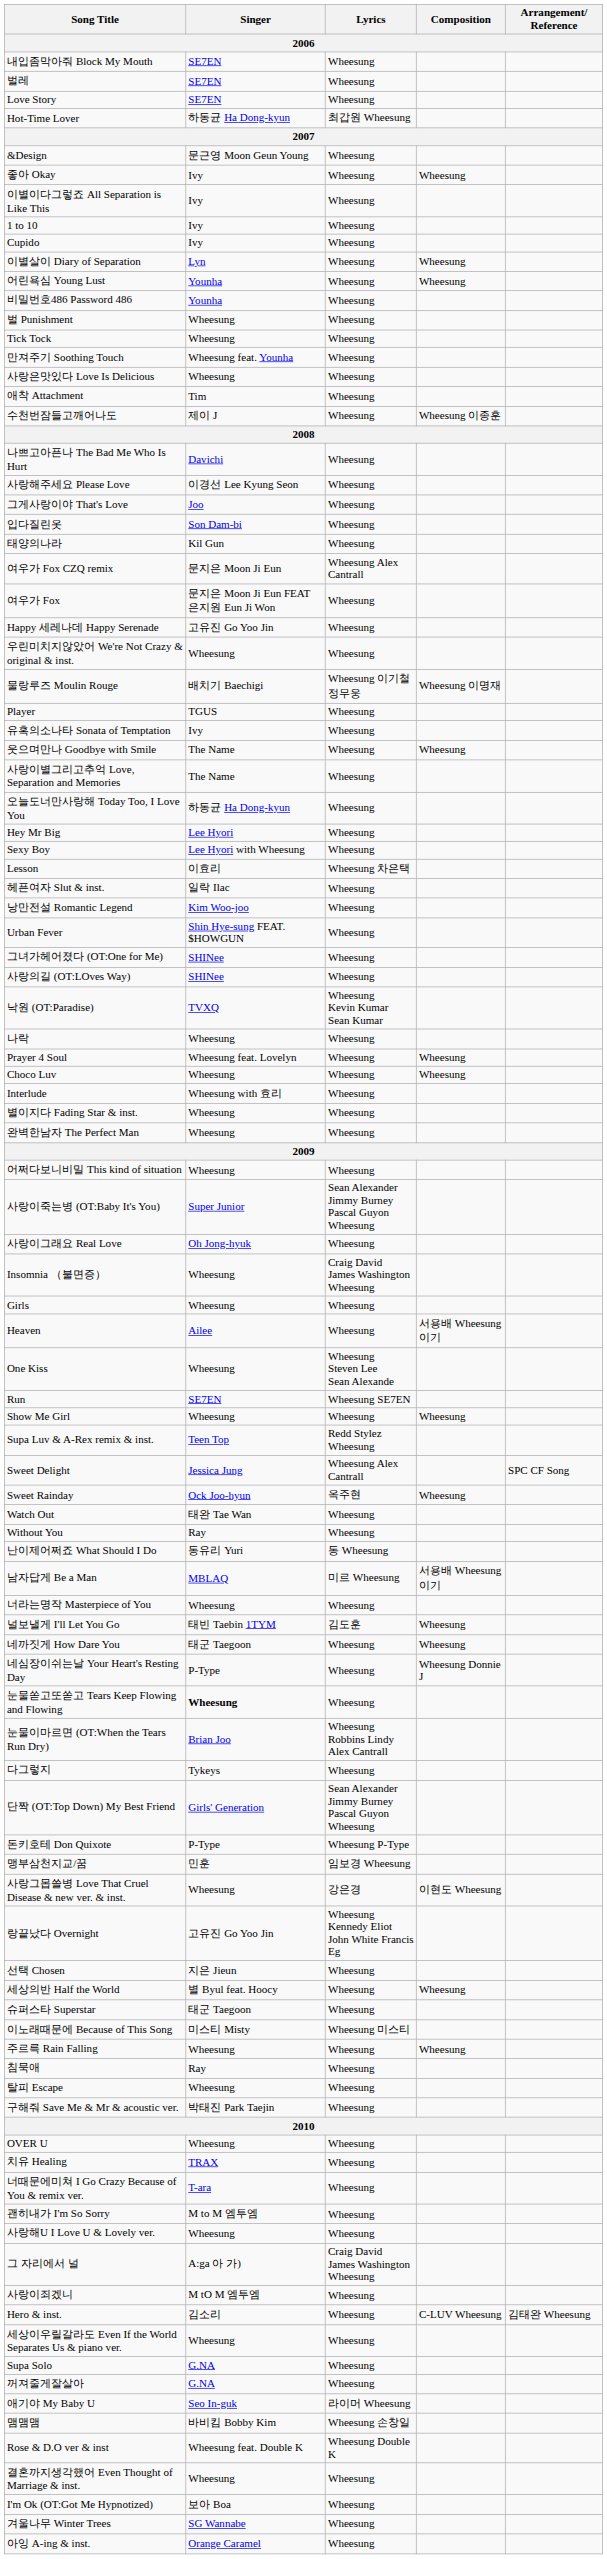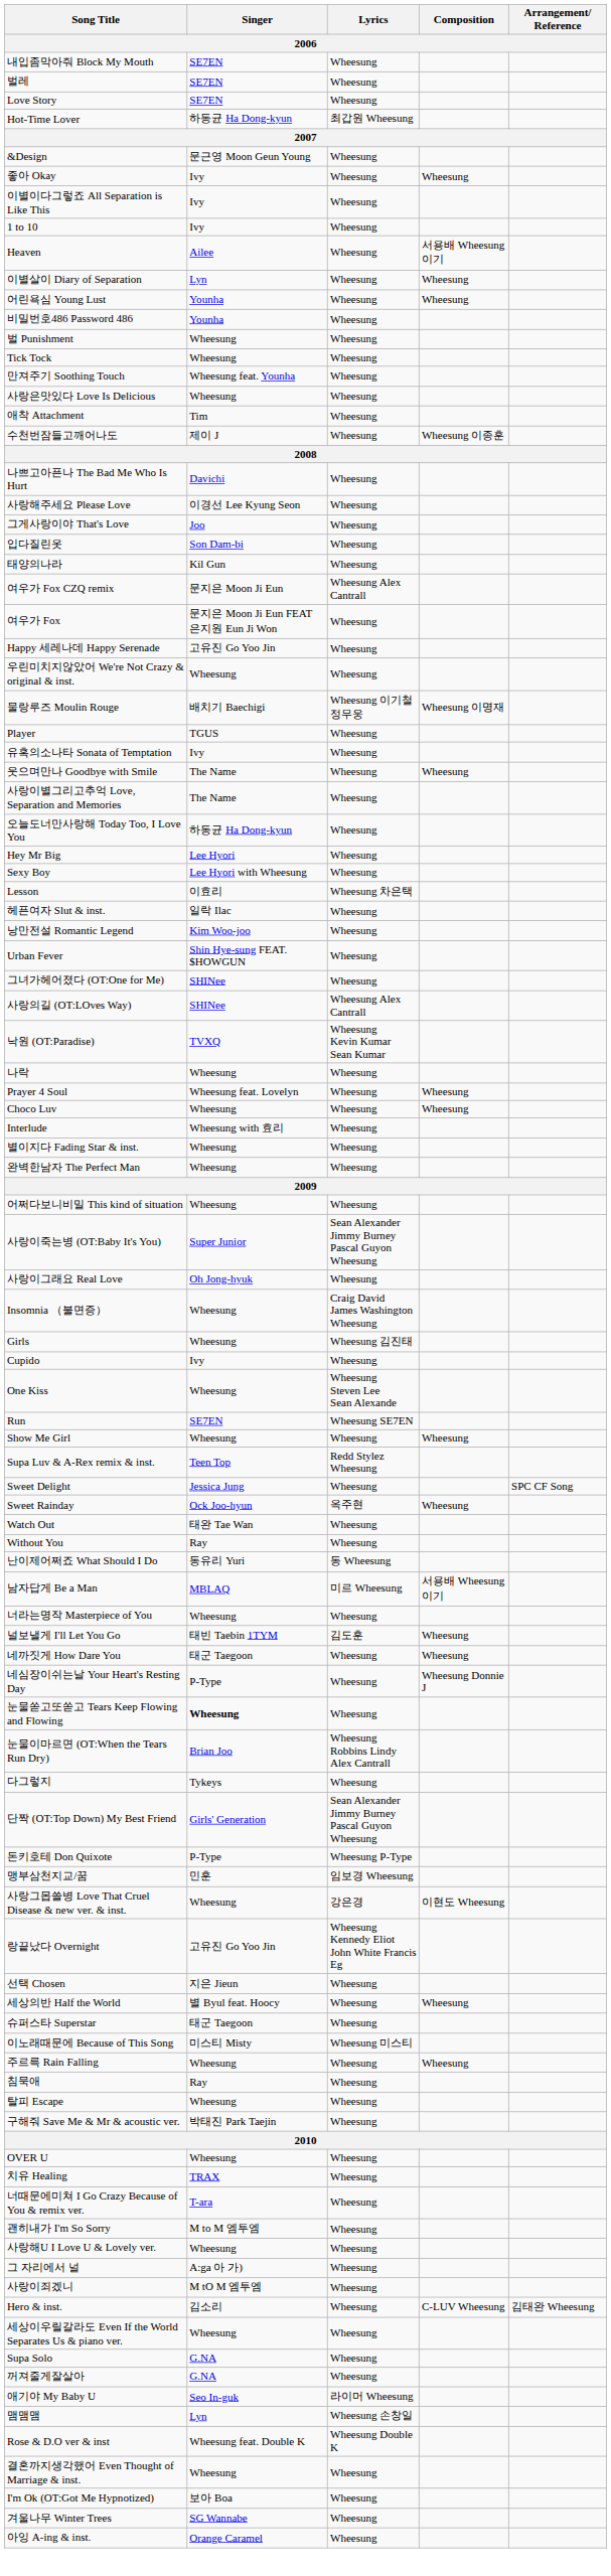 <table class="wikitable" style="text-align:left">
 <tr>
 <th>Song Title</th>
 <th>Singer</th>
 <th>Lyrics</th>
 <th>Composition</th>
 <th>Arrangement/ Reference</th>
 </tr>
 <tr>
 <th colspan="5">2006</th>
 </tr>
 <tr>
 <td>내입좀막아줘 Block My Mouth</td>
 <td><a href='#'>SE7EN</a></td>
 <td>Wheesung</td>
 <td></td>
 <td></td>
 </tr>
 <tr>
 <td>벌레</td>
 <td><a href='#'>SE7EN</a></td>
 <td>Wheesung</td>
 <td></td>
 <td></td>
 </tr>
 <tr>
 <td>Love Story</td>
 <td><a href='#'>SE7EN</a></td>
 <td>Wheesung</td>
 <td></td>
 <td></td>
 </tr>
 <tr>
 <td>Hot-Time Lover</td>
 <td>하동균 <a href='#'>Ha Dong-kyun</a></td>
 <td>최갑원 Wheesung</td>
 <td></td>
 <td></td>
 </tr>
 <tr>
 <th colspan="5">2007</th>
 </tr>
 <tr>
 <td>&Design</td>
 <td>문근영 Moon Geun Young</td>
 <td>Wheesung</td>
 <td></td>
 <td></td>
 </tr>
 <tr>
 <td>좋아 Okay</td>
 <td>Ivy</td>
 <td>Wheesung</td>
 <td>Wheesung</td>
 <td></td>
 </tr>
 <tr>
 <td>이별이다그렇죠	All Separation is Like This</td>
 <td>Ivy</td>
 <td>Wheesung</td>
 <td></td>
 <td></td>
 </tr>
 <tr>
 <td>1 to 10</td>
 <td>Ivy</td>
 <td>Wheesung</td>
 <td></td>
 <td></td>
 </tr>
 <tr>
-<td>Cupido</td>
-<td>Ivy</td>
+<td>Heaven</td>
+<td><a href='#'>Ailee</a></td>
 <td>Wheesung</td>
-<td></td>
+<td>서용배 Wheesung 이기</td>
 <td></td>
 </tr>
 <tr>
 <td>이별살이 Diary of Separation</td>
 <td><a href='#'>Lyn</a></td>
 <td>Wheesung</td>
 <td>Wheesung</td>
 <td></td>
 </tr>
 <tr>
 <td>어린욕심 Young Lust</td>
 <td><a href='#'>Younha</a></td>
 <td>Wheesung</td>
 <td>Wheesung</td>
 <td></td>
 </tr>
 <tr>
 <td>비밀번호486 Password 486</td>
 <td><a href='#'>Younha</a></td>
 <td>Wheesung</td>
 <td></td>
 <td></td>
 </tr>
 <tr>
 <td>벌 Punishment</td>
 <td>Wheesung</td>
 <td>Wheesung</td>
 <td></td>
 <td></td>
 </tr>
 <tr>
 <td>Tick Tock</td>
 <td>Wheesung</td>
 <td>Wheesung</td>
 <td></td>
 <td></td>
 </tr>
 <tr>
 <td>만져주기  Soothing Touch</td>
 <td>Wheesung feat. <a href='#'>Younha</a></td>
 <td>Wheesung</td>
 <td></td>
 <td></td>
 </tr>
 <tr>
 <td>사랑은맛있다 Love Is Delicious</td>
 <td>Wheesung</td>
 <td>Wheesung</td>
 <td></td>
 <td></td>
 </tr>
 <tr>
 <td>애착 Attachment</td>
 <td>Tim</td>
 <td>Wheesung</td>
 <td></td>
 <td></td>
 </tr>
 <tr>
 <td>수천번잠들고깨어나도</td>
 <td>제이 J</td>
 <td>Wheesung</td>
 <td>Wheesung 이종훈</td>
 <td></td>
 </tr>
 <tr>
 <th colspan="5">2008</th>
 </tr>
 <tr>
 <td>나쁘고아픈나 The Bad Me Who Is Hurt</td>
 <td><a href='#'>Davichi</a></td>
 <td>Wheesung</td>
 <td></td>
 <td></td>
 </tr>
 <tr>
 <td>사랑해주세요 Please Love</td>
 <td>이경선 Lee Kyung Seon</td>
 <td>Wheesung</td>
 <td></td>
 <td></td>
 </tr>
 <tr>
 <td>그게사랑이야 That's Love</td>
 <td><a href='#'>Joo</a></td>
 <td>Wheesung</td>
 <td></td>
 <td></td>
 </tr>
 <tr>
 <td>입다질린옷</td>
 <td><a href='#'>Son Dam-bi</a></td>
 <td>Wheesung</td>
 <td></td>
 <td></td>
 </tr>
 <tr>
 <td>태양의나라</td>
 <td>Kil Gun</td>
 <td>Wheesung</td>
 <td></td>
 <td></td>
 </tr>
 <tr>
 <td>여우가 Fox CZQ remix</td>
 <td>문지은 Moon Ji Eun</td>
 <td>Wheesung Alex Cantrall</td>
 <td></td>
 <td></td>
 </tr>
 <tr>
 <td>여우가 Fox</td>
 <td>문지은 Moon Ji Eun FEAT 은지원 Eun Ji Won</td>
 <td>Wheesung</td>
 <td></td>
 <td></td>
 </tr>
 <tr>
 <td>Happy 세레나데 Happy Serenade</td>
 <td>고유진 Go Yoo Jin</td>
 <td>Wheesung</td>
 <td></td>
 <td></td>
 </tr>
 <tr>
 <td>우린미치지않았어 We're Not Crazy  & original & inst.</td>
 <td>Wheesung</td>
 <td>Wheesung</td>
 <td></td>
 <td></td>
 </tr>
 <tr>
 <td>물랑루즈 Moulin Rouge</td>
 <td>배치기 Baechigi</td>
 <td>Wheesung 이기철 정무웅</td>
 <td>Wheesung 이명재</td>
 <td></td>
 </tr>
 <tr>
 <td>Player</td>
 <td>TGUS</td>
 <td>Wheesung</td>
 <td></td>
 <td></td>
 </tr>
 <tr>
 <td>유혹의소나타 Sonata of Temptation</td>
 <td>Ivy</td>
 <td>Wheesung</td>
 <td></td>
 <td></td>
 </tr>
 <tr>
 <td>웃으며만나 Goodbye with Smile</td>
 <td>The Name</td>
 <td>Wheesung</td>
 <td>Wheesung</td>
 <td></td>
 </tr>
 <tr>
 <td>사랑이별그리고추억 Love, Separation and Memories</td>
 <td>The Name</td>
 <td>Wheesung</td>
 <td></td>
 <td></td>
 </tr>
 <tr>
 <td>오늘도너만사랑해 Today Too, I Love You</td>
 <td>하동균 <a href='#'>Ha Dong-kyun</a></td>
 <td>Wheesung</td>
 <td></td>
 <td></td>
 </tr>
 <tr>
 <td>Hey Mr Big</td>
 <td><a href='#'>Lee Hyori</a></td>
 <td>Wheesung</td>
 <td></td>
 <td></td>
 </tr>
 <tr>
 <td>Sexy Boy</td>
 <td><a href='#'>Lee Hyori</a> with  Wheesung</td>
 <td>Wheesung</td>
 <td></td>
 <td></td>
 </tr>
 <tr>
 <td>Lesson</td>
 <td>이효리</td>
 <td>Wheesung 차은택</td>
 <td></td>
 <td></td>
 </tr>
 <tr>
 <td>헤픈여자 Slut & inst.</td>
 <td>일락 Ilac</td>
 <td>Wheesung</td>
 <td></td>
 <td></td>
 </tr>
 <tr>
 <td>낭만전설 Romantic Legend</td>
 <td><a href='#'>Kim Woo-joo</a></td>
 <td>Wheesung</td>
 <td></td>
 <td></td>
 </tr>
 <tr>
 <td>Urban Fever</td>
 <td><a href='#'>Shin Hye-sung</a> FEAT. $HOWGUN</td>
 <td>Wheesung</td>
 <td></td>
 <td></td>
 </tr>
 <tr>
 <td>그녀가헤어졌다 (OT:One for Me)</td>
 <td><a href='#'>SHINee</a></td>
 <td>Wheesung</td>
 <td></td>
 <td></td>
 </tr>
 <tr>
 <td>사랑의길 (OT:LOves Way)</td>
 <td><a href='#'>SHINee</a></td>
-<td>Wheesung</td>
+<td>Wheesung Alex Cantrall</td>
 <td></td>
 <td></td>
 </tr>
 <tr>
 <td>낙원 (OT:Paradise)</td>
 <td><a href='#'>TVXQ</a></td>
 <td>Wheesung<br>Kevin Kumar <br>Sean Kumar</td>
 <td></td>
 <td></td>
 </tr>
 <tr>
 <td>나락</td>
 <td>Wheesung</td>
 <td>Wheesung</td>
 <td></td>
 <td></td>
 </tr>
 <tr>
 <td>Prayer 4 Soul</td>
 <td>Wheesung feat. Lovelyn</td>
 <td>Wheesung</td>
 <td>Wheesung</td>
 <td></td>
 </tr>
 <tr>
 <td>Choco Luv</td>
 <td>Wheesung</td>
 <td>Wheesung</td>
 <td>Wheesung</td>
 <td></td>
 </tr>
 <tr>
 <td>Interlude</td>
 <td>Wheesung with 효리</td>
 <td>Wheesung</td>
 <td></td>
 <td></td>
 </tr>
 <tr>
 <td>별이지다 Fading Star  & inst.</td>
 <td>Wheesung</td>
 <td>Wheesung</td>
 <td></td>
 <td></td>
 </tr>
 <tr>
 <td>완벽한남자 The Perfect Man</td>
 <td>Wheesung</td>
 <td>Wheesung</td>
 <td></td>
 <td></td>
 </tr>
 <tr>
 <th colspan="5">2009</th>
 </tr>
 <tr>
 <td>어쩌다보니비밀	 This kind of situation</td>
 <td>Wheesung</td>
 <td>Wheesung</td>
 <td></td>
 <td></td>
 </tr>
 <tr>
 <td>사랑이죽는병 (OT:Baby It's You)</td>
 <td><a href='#'>Super Junior</a></td>
 <td>Sean Alexander <br>Jimmy Burney <br>Pascal Guyon<br>Wheesung</td>
 <td></td>
 <td></td>
 </tr>
 <tr>
 <td>사랑이그래요 Real Love</td>
 <td><a href='#'>Oh Jong-hyuk</a></td>
 <td>Wheesung</td>
 <td></td>
 <td></td>
 </tr>
 <tr>
 <td>Insomnia （불면증）</td>
 <td>Wheesung</td>
 <td>Craig David<br> James Washington<br> Wheesung</td>
 <td></td>
 <td></td>
 </tr>
 <tr>
 <td>Girls</td>
 <td>Wheesung</td>
-<td>Wheesung</td>
+<td>Wheesung 김진태</td>
 <td></td>
 <td></td>
 </tr>
 <tr>
-<td>Heaven</td>
-<td><a href='#'>Ailee</a></td>
+<td>Cupido</td>
+<td>Ivy</td>
 <td>Wheesung</td>
-<td>서용배 Wheesung 이기</td>
+<td></td>
 <td></td>
 </tr>
 <tr>
 <td>One Kiss</td>
 <td>Wheesung</td>
 <td>Wheesung<br>Steven Lee <br>Sean Alexande</td>
 <td></td>
 <td></td>
 </tr>
 <tr>
 <td>Run</td>
 <td><a href='#'>SE7EN</a></td>
 <td>Wheesung SE7EN</td>
 <td></td>
 <td></td>
 </tr>
 <tr>
 <td>Show Me Girl</td>
 <td>Wheesung</td>
 <td>Wheesung</td>
 <td>Wheesung</td>
 <td></td>
 </tr>
 <tr>
 <td>Supa Luv & A-Rex remix & inst.</td>
 <td><a href='#'>Teen Top</a></td>
 <td>Redd Stylez Wheesung</td>
 <td></td>
 <td></td>
 </tr>
 <tr>
 <td>Sweet Delight</td>
 <td><a href='#'>Jessica Jung</a></td>
-<td>Wheesung Alex Cantrall</td>
+<td>Wheesung</td>
 <td></td>
 <td>SPC CF Song</td>
 </tr>
 <tr>
 <td>Sweet Rainday</td>
 <td><a href='#'>Ock Joo-hyun</a></td>
 <td>옥주현</td>
 <td>Wheesung</td>
 <td></td>
 </tr>
 <tr>
 <td>Watch Out</td>
 <td>태완 Tae Wan</td>
 <td>Wheesung</td>
 <td></td>
 <td></td>
 </tr>
 <tr>
 <td>Without You</td>
 <td>Ray</td>
 <td>Wheesung</td>
 <td></td>
 <td></td>
 </tr>
 <tr>
 <td>난이제어쩌죠 What Should I Do</td>
 <td>동유리 Yuri</td>
 <td>동	Wheesung</td>
 <td></td>
 <td></td>
 </tr>
 <tr>
 <td>남자답게 Be a Man</td>
 <td><a href='#'>MBLAQ</a></td>
 <td>미르 Wheesung</td>
 <td>서용배 Wheesung 이기</td>
 <td></td>
 </tr>
 <tr>
 <td>너라는명작 Masterpiece of You</td>
 <td>Wheesung</td>
 <td>Wheesung</td>
 <td></td>
 <td></td>
 </tr>
 <tr>
 <td>널보낼게 I'll Let You Go</td>
 <td>태빈 Taebin <a href='#'>1TYM</a></td>
 <td>김도훈</td>
 <td>Wheesung</td>
 <td></td>
 </tr>
 <tr>
 <td>네까짓게 How Dare You</td>
 <td>태군 Taegoon</td>
 <td>Wheesung</td>
 <td>Wheesung</td>
 <td></td>
 </tr>
 <tr>
 <td>네심장이쉬는날 Your Heart's Resting Day</td>
 <td>P-Type</td>
 <td>Wheesung</td>
 <td>Wheesung Donnie J</td>
 <td></td>
 </tr>
 <tr>
 <td>눈물쏟고또쏟고	Tears Keep Flowing and Flowing</td>
 <td><strong>Wheesung</strong></td>
 <td>Wheesung</td>
 <td></td>
 <td></td>
 </tr>
 <tr>
 <td>눈물이마르면 (OT:When the Tears Run Dry)</td>
 <td><a href='#'>Brian Joo</a></td>
 <td>Wheesung<br>Robbins Lindy <br>Alex Cantrall</td>
 <td></td>
 <td></td>
 </tr>
 <tr>
 <td>다그렇지</td>
 <td>Tykeys</td>
 <td>Wheesung</td>
 <td></td>
 <td></td>
 </tr>
 <tr>
 <td>단짝 (OT:Top Down) My Best Friend</td>
 <td><a href='#'>Girls' Generation</a></td>
 <td>Sean Alexander <br>Jimmy Burney <br>Pascal Guyon<br>Wheesung</td>
 <td></td>
 <td></td>
 </tr>
 <tr>
 <td>돈키호테 Don Quixote</td>
 <td>P-Type</td>
 <td>Wheesung P-Type</td>
 <td></td>
 <td></td>
 </tr>
 <tr>
 <td>맹부삼천지교/꿈</td>
 <td>민훈</td>
 <td>임보경 Wheesung</td>
 <td></td>
 <td></td>
 </tr>
 <tr>
 <td>사랑그몹쓸병 Love That Cruel Disease  & new ver. & inst.</td>
 <td>Wheesung</td>
 <td>강은경</td>
 <td>이현도 Wheesung</td>
 <td></td>
 </tr>
 <tr>
 <td>랑끝났다 Overnight</td>
 <td>고유진 Go Yoo Jin</td>
 <td>Wheesung<br>Kennedy Eliot <br>John White Francis Eg</td>
 <td></td>
 <td></td>
 </tr>
 <tr>
 <td>선택 Chosen</td>
 <td>지은 Jieun</td>
 <td>Wheesung</td>
 <td></td>
 <td></td>
 </tr>
 <tr>
 <td>세상의반 Half the World</td>
 <td>별 Byul feat. Hoocy</td>
 <td>Wheesung</td>
 <td>Wheesung</td>
 <td></td>
 </tr>
 <tr>
 <td>슈퍼스타 Superstar</td>
 <td>태군 Taegoon</td>
 <td>Wheesung</td>
 <td></td>
 <td></td>
 </tr>
 <tr>
 <td>이노래때문에 Because of This Song</td>
 <td>미스티 Misty</td>
 <td>Wheesung 미스티</td>
 <td></td>
 <td></td>
 </tr>
 <tr>
 <td>주르륵	Rain Falling</td>
 <td>Wheesung</td>
 <td>Wheesung</td>
 <td>Wheesung</td>
 <td></td>
 </tr>
 <tr>
 <td>침묵애</td>
 <td>Ray</td>
 <td>Wheesung</td>
 <td></td>
 <td></td>
 </tr>
 <tr>
 <td>탈피 Escape</td>
 <td>Wheesung</td>
 <td>Wheesung</td>
 <td></td>
 <td></td>
 </tr>
 <tr>
 <td>구해줘 Save Me & Mr & acoustic ver.</td>
 <td>박태진	Park Taejin</td>
 <td>Wheesung</td>
 <td></td>
 <td></td>
 </tr>
 <tr>
 <th colspan="5">2010</th>
 </tr>
 <tr>
 <td>OVER U</td>
 <td>Wheesung</td>
 <td>Wheesung</td>
 <td></td>
 <td></td>
 </tr>
 <tr>
 <td>치유 Healing</td>
 <td><a href='#'>TRAX</a></td>
 <td>Wheesung</td>
 <td></td>
 <td></td>
 </tr>
 <tr>
 <td>너때문에미쳐  I Go Crazy Because of You & remix ver.</td>
 <td><a href='#'>T-ara</a></td>
 <td>Wheesung</td>
 <td></td>
 <td></td>
 </tr>
 <tr>
 <td>괜히내가 I'm So Sorry</td>
 <td>M to M  엠투엠</td>
 <td>Wheesung</td>
 <td></td>
 <td></td>
 </tr>
 <tr>
 <td>사랑해U I Love U & Lovely ver.</td>
 <td>Wheesung</td>
 <td>Wheesung</td>
 <td></td>
 <td></td>
 </tr>
 <tr>
 <td>그 자리에서 널</td>
 <td>A:ga 아 가)</td>
-<td>Craig David<br> James Washington<br> Wheesung</td>
+<td>Wheesung</td>
 <td></td>
 <td></td>
 </tr>
 <tr>
 <td>사랑이죄겠니</td>
 <td>M tO M 엠투엠</td>
 <td>Wheesung</td>
 <td></td>
 <td></td>
 </tr>
 <tr>
 <td>Hero & inst.</td>
 <td> 김소리</td>
 <td>Wheesung</td>
 <td>C-LUV Wheesung</td>
 <td>김태완 Wheesung</td>
 </tr>
 <tr>
 <td>세상이우릴갈라도 Even If the World Separates Us & piano ver.</td>
 <td>Wheesung</td>
 <td>Wheesung</td>
 <td></td>
 <td></td>
 </tr>
 <tr>
 <td>Supa Solo</td>
 <td><a href='#'>G.NA</a></td>
 <td>Wheesung</td>
 <td></td>
 <td></td>
 </tr>
 <tr>
 <td>꺼져줄게잘살아</td>
 <td><a href='#'>G.NA</a></td>
 <td>Wheesung</td>
 <td></td>
 <td></td>
 </tr>
 <tr>
 <td>애기야 My Baby U</td>
 <td><a href='#'>Seo In-guk</a></td>
 <td>라이머 Wheesung</td>
 <td></td>
 <td></td>
 </tr>
 <tr>
 <td>맴맴맴</td>
-<td>바비킴 Bobby Kim</td>
+<td><a href='#'>Lyn</a></td>
 <td>Wheesung 손창일</td>
 <td></td>
 <td></td>
 </tr>
 <tr>
 <td>Rose & D.O ver & inst</td>
 <td>Wheesung feat. Double K</td>
 <td>Wheesung Double K</td>
 <td></td>
 <td></td>
 </tr>
 <tr>
 <td>결혼까지생각했어 Even Thought of Marriage  & inst.</td>
 <td>Wheesung</td>
 <td>Wheesung</td>
 <td></td>
 <td></td>
 </tr>
 <tr>
 <td>I'm Ok (OT:Got Me Hypnotized)</td>
 <td>보아 Boa</td>
 <td>Wheesung</td>
 <td></td>
 <td></td>
 </tr>
 <tr>
 <td>겨울나무 Winter Trees</td>
 <td><a href='#'>SG Wannabe</a></td>
 <td>Wheesung</td>
 <td></td>
 <td></td>
 </tr>
 <tr>
 <td>아잉 A-ing & inst.</td>
 <td><a href='#'>Orange Caramel</a></td>
 <td>Wheesung</td>
 <td></td>
 <td></td>
 </tr>
 </table>
